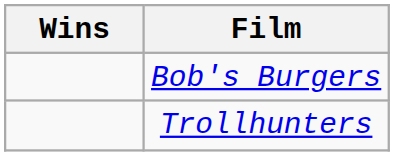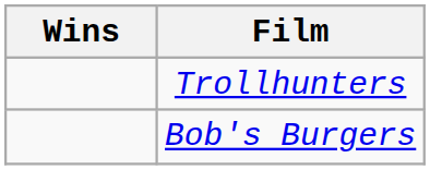 <table class="wikitable" style="text-align: center">
 <tr>
 <th scope="col" width="55">Wins</th>
 <th scope="col" align="center">Film</th>
 </tr>
 <tr>
 <td></td>
-<td><em><a href='#'>Bob's Burgers</a></em></td>
+<td><em><a href='#'>Trollhunters</a></em></td>
 </tr>
 <tr>
 <td></td>
-<td><em><a href='#'>Trollhunters</a></em></td>
+<td><em><a href='#'>Bob's Burgers</a></em></td>
 </tr>
 </table>
